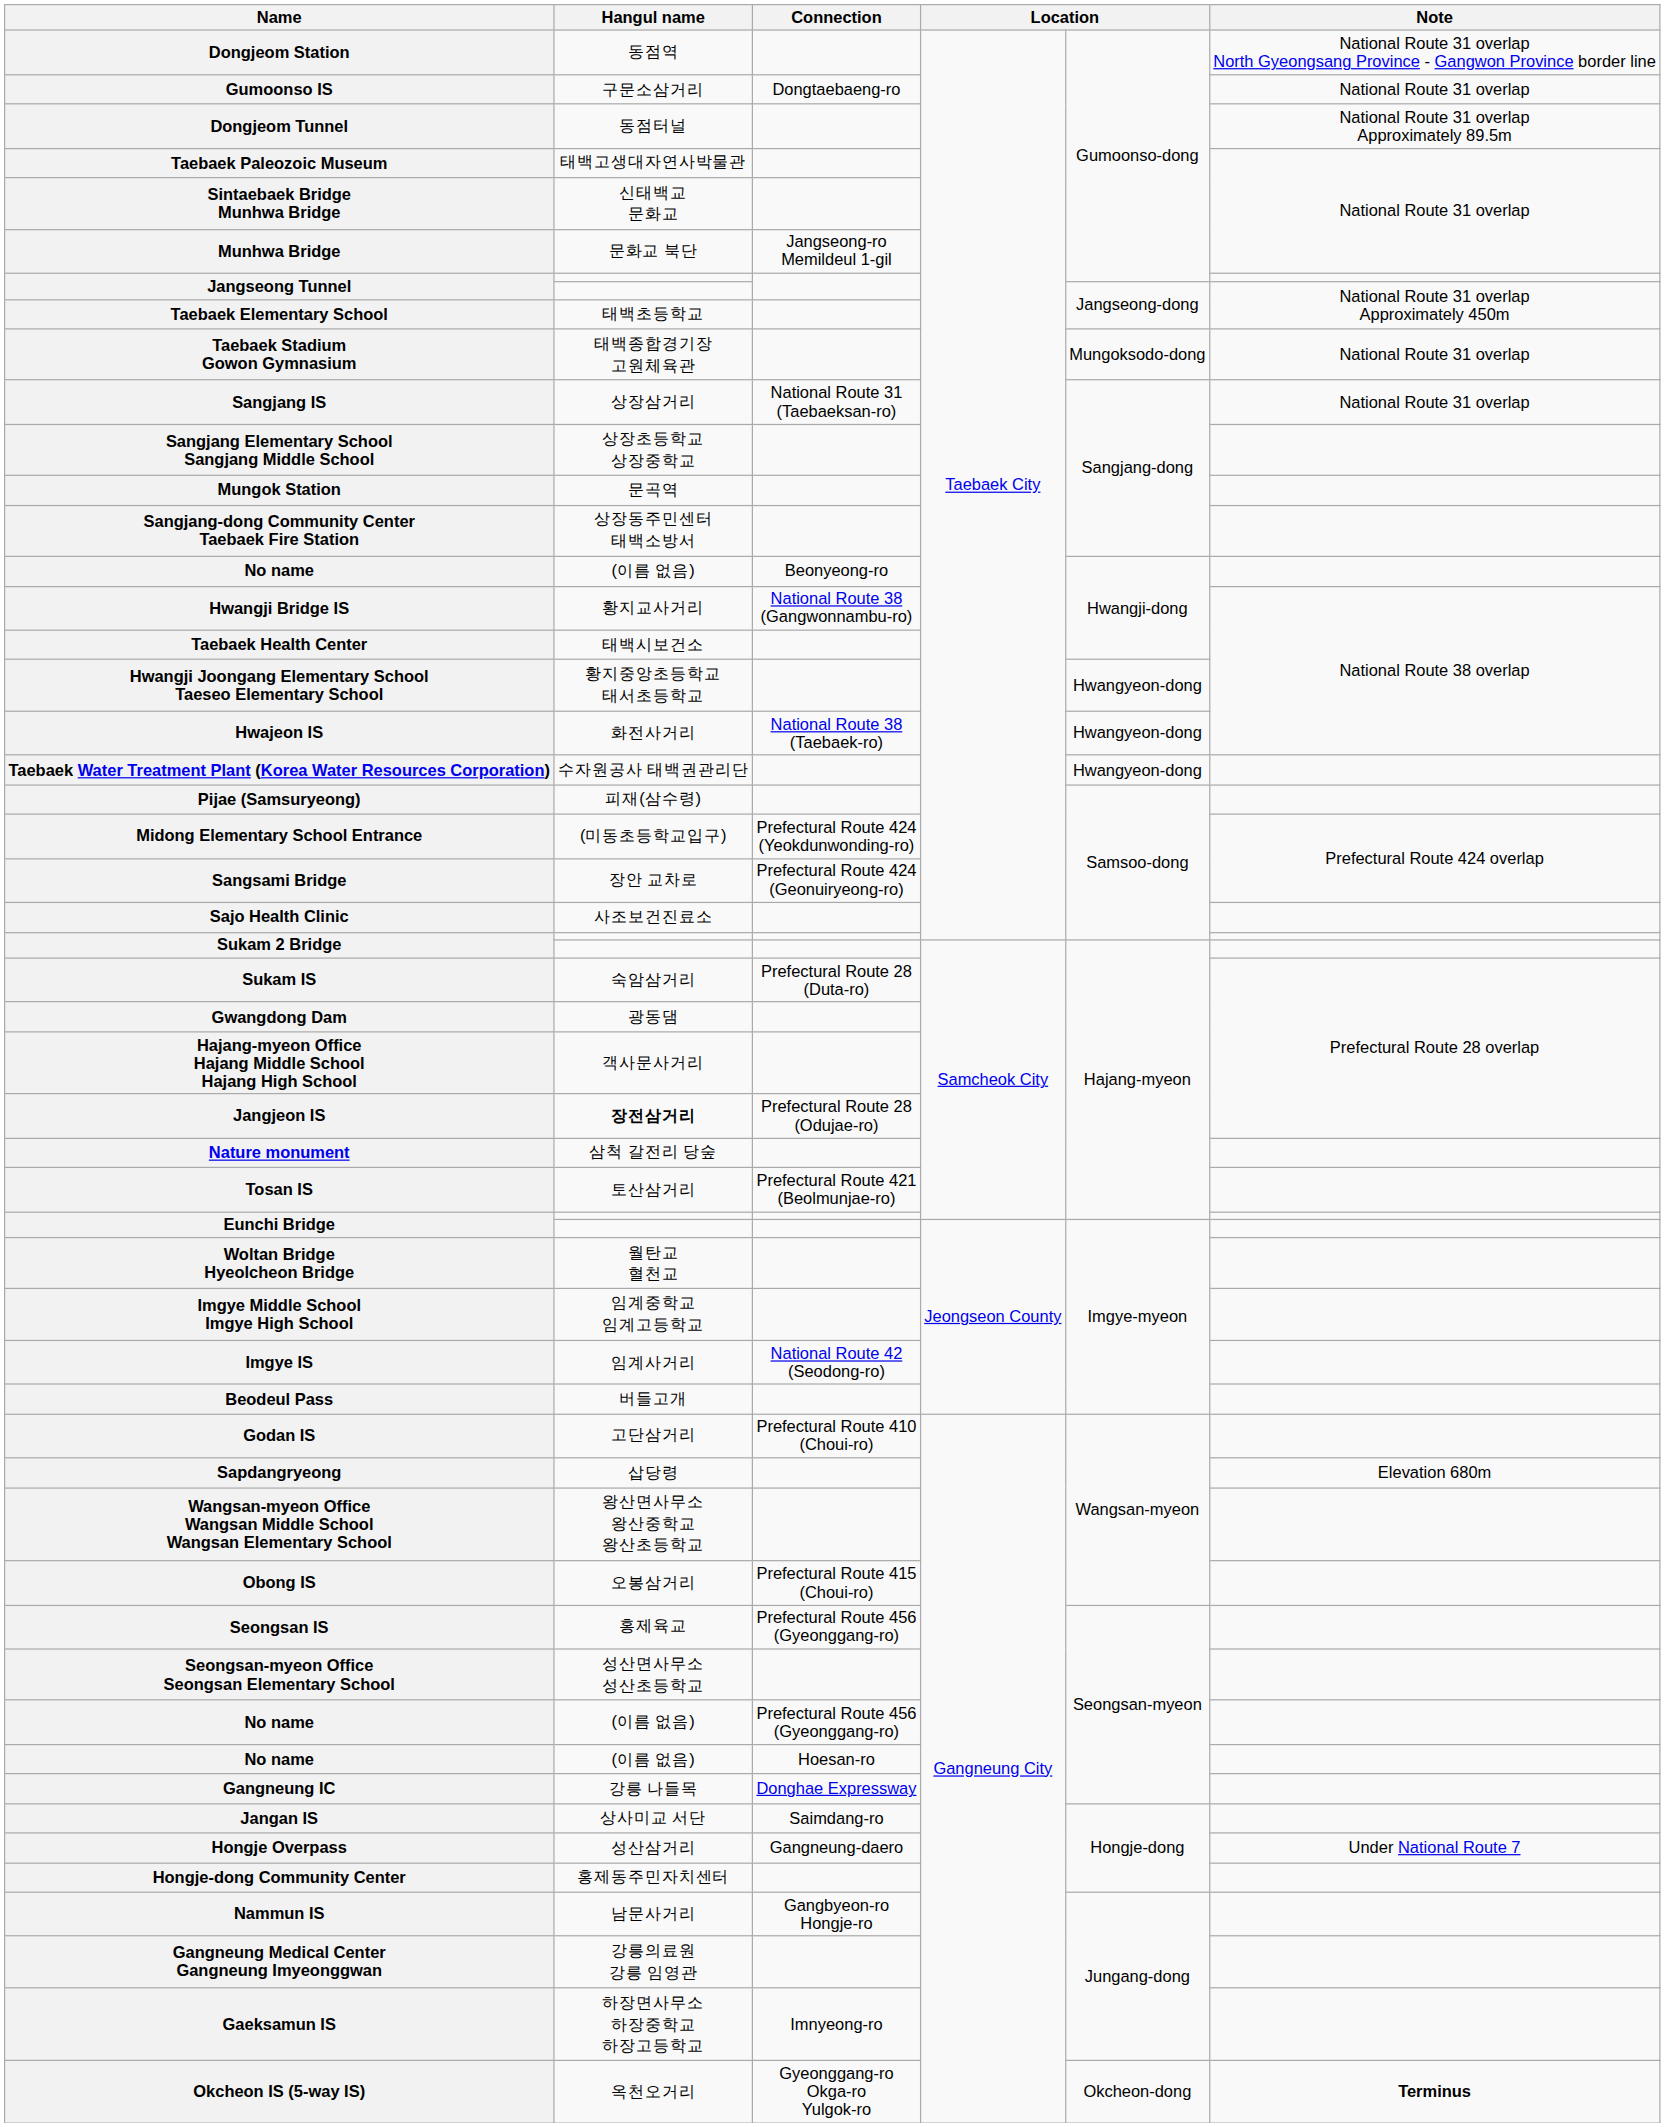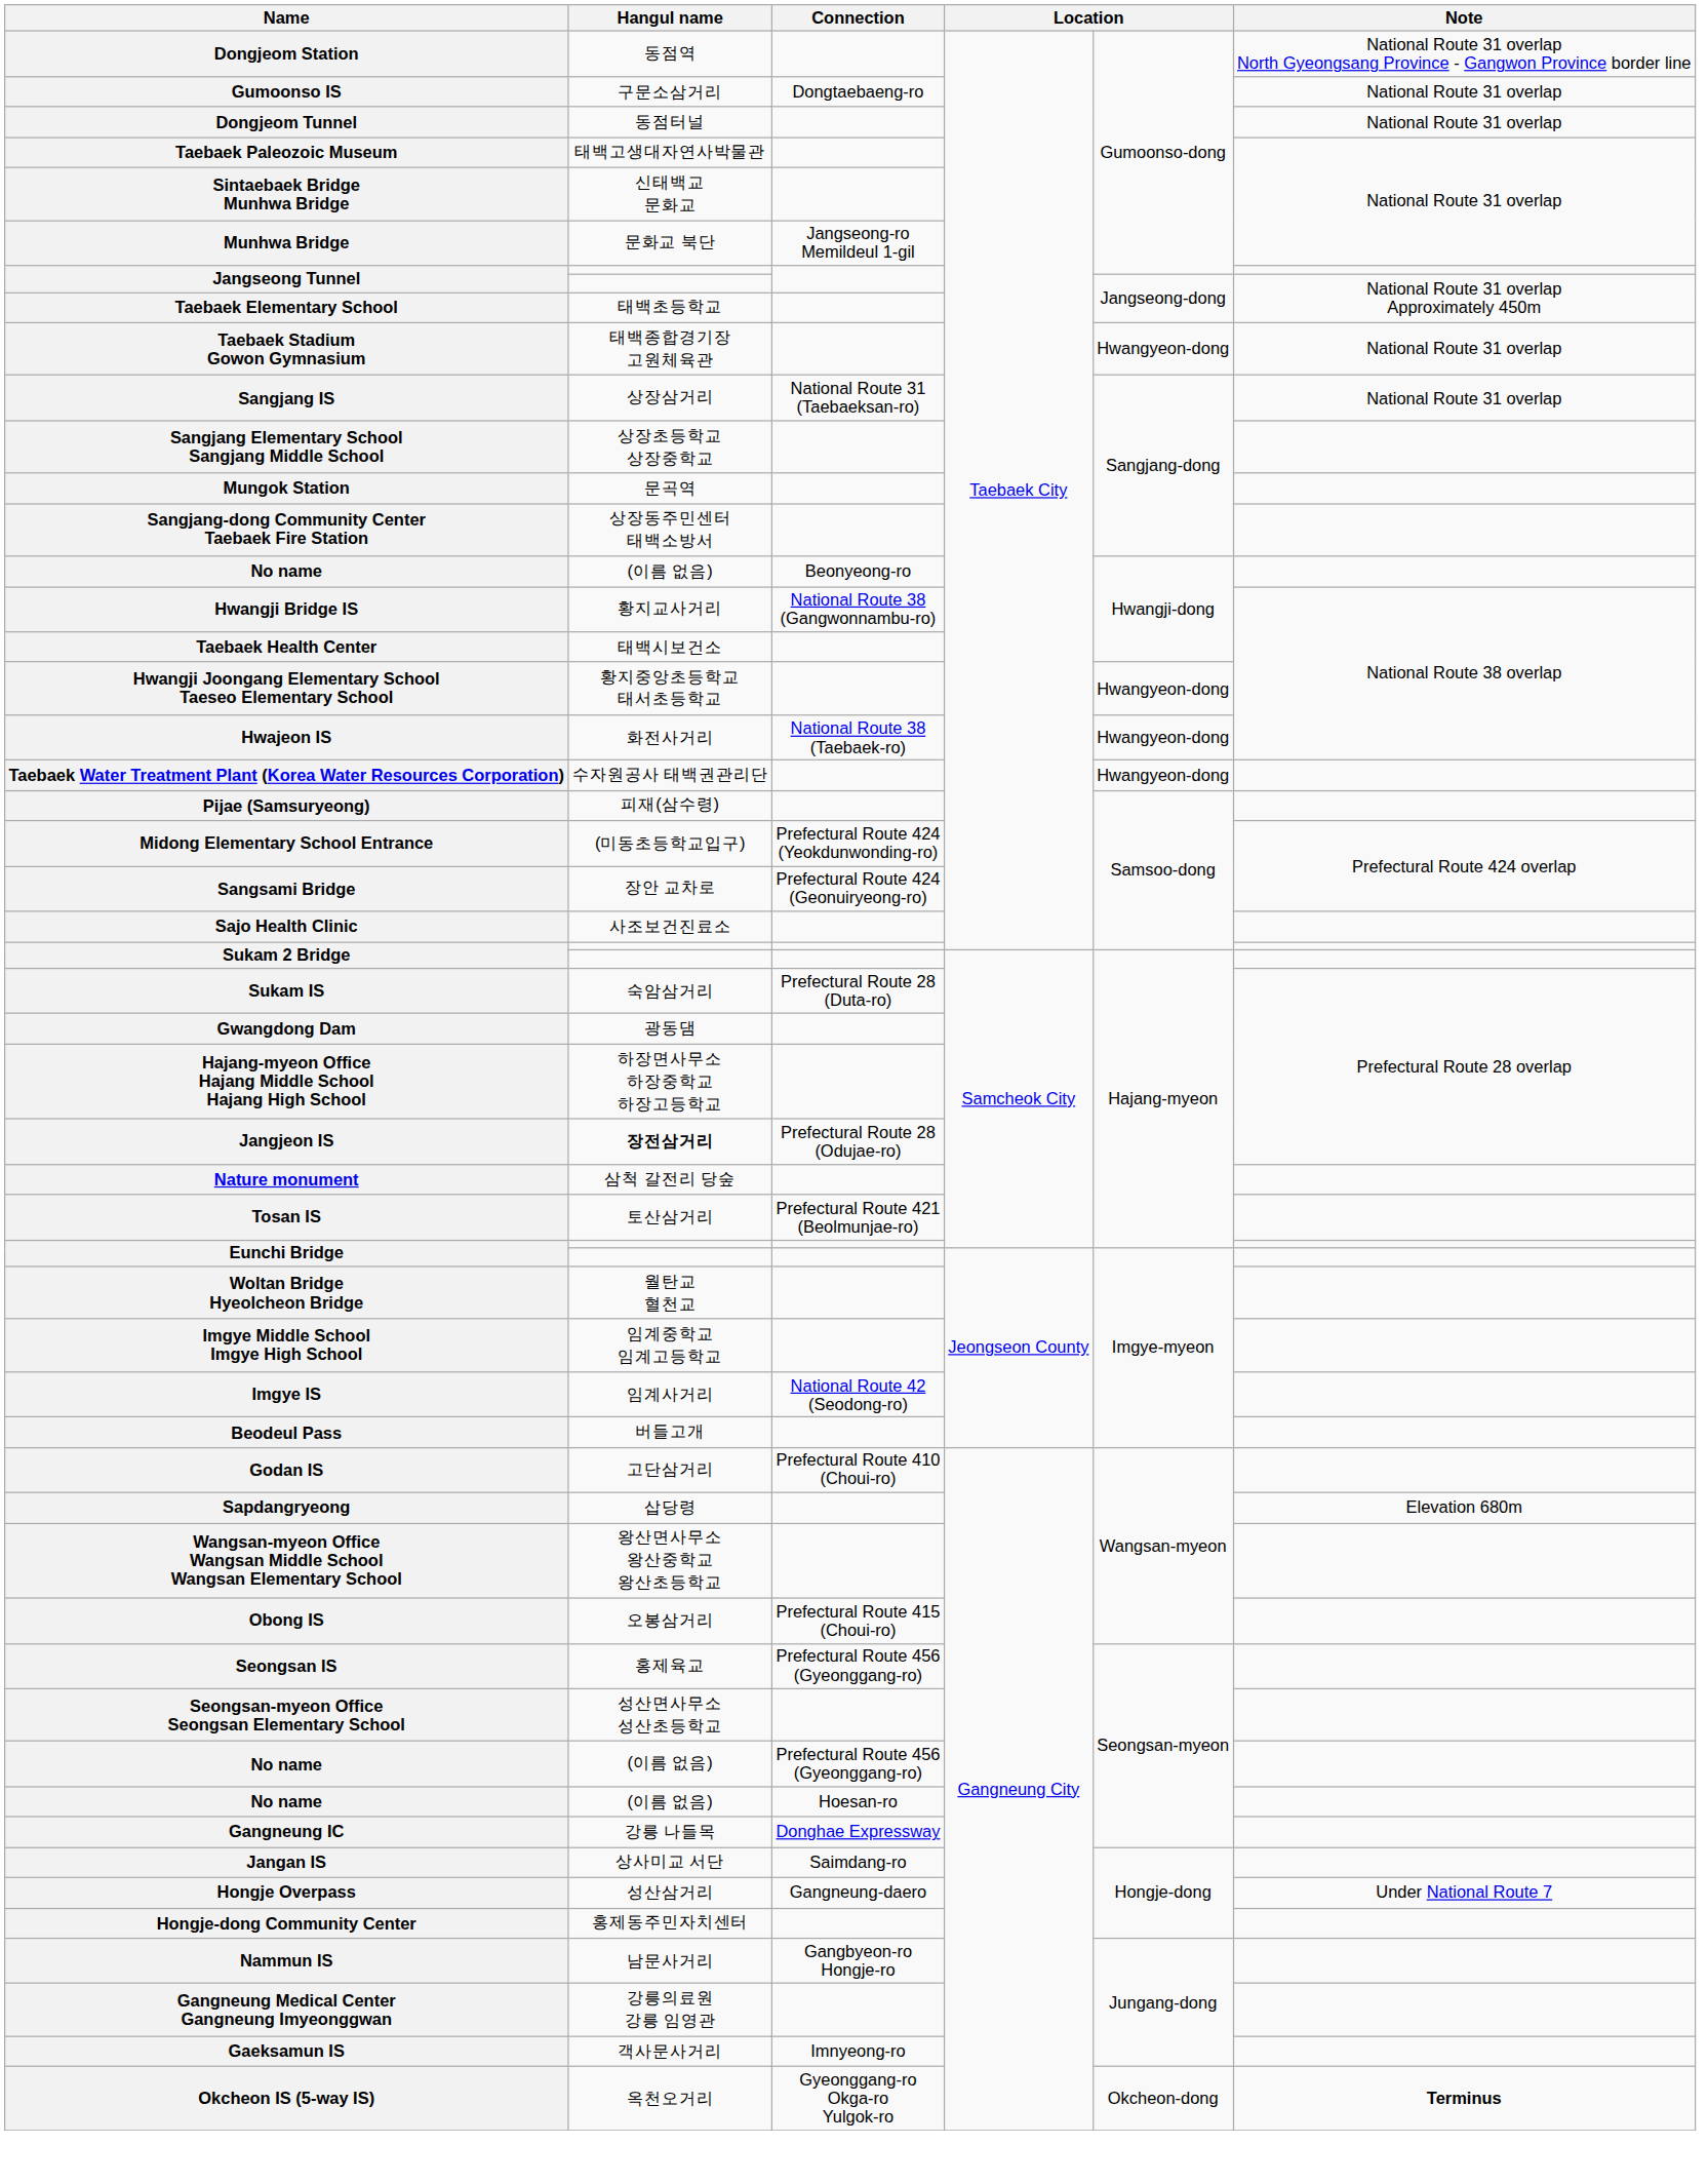 <table class="wikitable" style="font-size: 85%; text-align: center;">
 <tr>
 <th>Name</th>
 <th>Hangul name</th>
 <th>Connection</th>
 <th colspan="2">Location</th>
 <th>Note</th>
 </tr>
 <tr>
 <th>Dongjeom Station</th>
 <td>동점역</td>
 <td></td>
 <td rowspan=25><a href='#'>Taebaek City</a></td>
 <td rowspan=7>Gumoonso-dong</td>
 <td>National Route 31 overlap<br><a href='#'>North Gyeongsang Province</a> - <a href='#'>Gangwon Province</a> border line</td>
 </tr>
 <tr>
 <th>Gumoonso IS</th>
 <td>구문소삼거리</td>
 <td>Dongtaebaeng-ro</td>
 <td>National Route 31 overlap</td>
 </tr>
 <tr>
 <th>Dongjeom Tunnel</th>
 <td>동점터널</td>
 <td></td>
-<td>National Route 31 overlap<br>Approximately 89.5m</td>
+<td>National Route 31 overlap</td>
 </tr>
 <tr>
 <th>Taebaek Paleozoic Museum</th>
 <td>태백고생대자연사박물관</td>
 <td></td>
 <td rowspan=3>National Route 31 overlap</td>
 </tr>
 <tr>
 <th>Sintaebaek Bridge<br>Munhwa Bridge</th>
 <td>신태백교<br>문화교</td>
 <td></td>
 </tr>
 <tr>
 <th>Munhwa Bridge</th>
 <td>문화교 북단</td>
 <td>Jangseong-ro<br>Memildeul 1-gil</td>
 </tr>
 <tr>
 <th rowspan=2>Jangseong Tunnel</th>
 <td></td>
 <td rowspan=2></td>
 </tr>
 <tr>
 <td></td>
 <td rowspan=2>Jangseong-dong</td>
 <td rowspan=2>National Route 31 overlap<br>Approximately 450m</td>
 </tr>
 <tr>
 <th>Taebaek Elementary School</th>
 <td>태백초등학교</td>
 <td></td>
 </tr>
 <tr>
 <th>Taebaek Stadium<br>Gowon Gymnasium</th>
 <td>태백종합경기장<br>고원체육관</td>
 <td></td>
-<td>Mungoksodo-dong</td>
+<td>Hwangyeon-dong</td>
 <td>National Route 31 overlap</td>
 </tr>
 <tr>
 <th>Sangjang IS</th>
 <td>상장삼거리</td>
 <td National Route 31 (South Korea)>National Route 31<br>(Taebaeksan-ro)</td>
 <td rowspan=4>Sangjang-dong</td>
 <td>National Route 31 overlap</td>
 </tr>
 <tr>
 <th>Sangjang Elementary School<br>Sangjang Middle School</th>
 <td>상장초등학교<br>상장중학교</td>
 <td></td>
 <td></td>
 </tr>
 <tr>
 <th>Mungok Station</th>
 <td>문곡역</td>
 <td></td>
 <td></td>
 </tr>
 <tr>
 <th>Sangjang-dong Community Center<br>Taebaek Fire Station</th>
 <td>상장동주민센터<br>태백소방서</td>
 <td></td>
 <td></td>
 </tr>
 <tr>
 <th>No name</th>
 <td>(이름 없음)</td>
 <td>Beonyeong-ro</td>
 <td rowspan=3>Hwangji-dong</td>
 <td></td>
 </tr>
 <tr>
 <th>Hwangji Bridge IS</th>
 <td>황지교사거리</td>
 <td><a href='#'>National Route 38</a><br>(Gangwonnambu-ro)</td>
 <td rowspan=4>National Route 38 overlap</td>
 </tr>
 <tr>
 <th>Taebaek Health Center</th>
 <td>태백시보건소</td>
 <td></td>
 </tr>
 <tr>
 <th>Hwangji Joongang Elementary School<br>Taeseo Elementary School</th>
 <td>황지중앙초등학교<br>태서초등학교</td>
 <td></td>
 <td>Hwangyeon-dong</td>
 </tr>
 <tr>
 <th>Hwajeon IS</th>
 <td>화전사거리</td>
 <td><a href='#'>National Route 38</a><br>(Taebaek-ro)</td>
 <td>Hwangyeon-dong</td>
 </tr>
 <tr>
 <th>Taebaek <a href='#'>Water Treatment Plant</a> (<a href='#'>Korea Water Resources Corporation</a>)</th>
 <td>수자원공사 태백권관리단</td>
 <td></td>
 <td>Hwangyeon-dong</td>
 <td></td>
 </tr>
 <tr>
 <th>Pijae (Samsuryeong)</th>
 <td>피재(삼수령)</td>
 <td></td>
 <td rowspan=5>Samsoo-dong</td>
 <td></td>
 </tr>
 <tr>
 <th>Midong Elementary School Entrance</th>
 <td>(미동초등학교입구)</td>
 <td>Prefectural Route 424<br>(Yeokdunwonding-ro)</td>
 <td rowspan=2>Prefectural Route 424 overlap</td>
 </tr>
 <tr>
 <th>Sangsami Bridge</th>
 <td>장안 교차로</td>
 <td>Prefectural Route 424<br>(Geonuiryeong-ro)</td>
 </tr>
 <tr>
 <th>Sajo Health Clinic</th>
 <td>사조보건진료소</td>
 <td></td>
 <td></td>
 </tr>
 <tr>
 <th rowspan=2>Sukam 2 Bridge</th>
 <td></td>
 <td></td>
 </tr>
 <tr>
 <td></td>
 <td></td>
 <td rowspan=8><a href='#'>Samcheok City</a></td>
 <td rowspan=8>Hajang-myeon</td>
 <td></td>
 </tr>
 <tr>
 <th>Sukam IS</th>
 <td>숙암삼거리</td>
 <td>Prefectural Route 28<br>(Duta-ro)</td>
 <td rowspan=4>Prefectural Route 28 overlap</td>
 </tr>
 <tr>
 <th>Gwangdong Dam</th>
 <td>광동댐</td>
 <td></td>
 </tr>
 <tr>
 <th>Hajang-myeon Office<br>Hajang Middle School<br>Hajang High School</th>
-<td>객사문사거리</td>
+<td>하장면사무소<br>하장중학교<br>하장고등학교</td>
 <td></td>
 </tr>
 <tr>
 <th>Jangjeon IS</th>
 <td><strong>장전삼거리</strong></td>
 <td>Prefectural Route 28<br>(Odujae-ro)</td>
 </tr>
 <tr>
 <th><a href='#'>Nature monument</a></th>
 <td>삼척 갈전리 당숲</td>
 <td></td>
 <td></td>
 </tr>
 <tr>
 <th>Tosan IS</th>
 <td>토산삼거리</td>
 <td>Prefectural Route 421<br>(Beolmunjae-ro)</td>
 <td></td>
 </tr>
 <tr>
 <th rowspan=2>Eunchi Bridge</th>
 <td></td>
 <td></td>
 </tr>
 <tr>
 <td></td>
 <td></td>
 <td rowspan=5><a href='#'>Jeongseon County</a></td>
 <td rowspan=5>Imgye-myeon</td>
 <td></td>
 </tr>
 <tr>
 <th>Woltan Bridge<br>Hyeolcheon Bridge</th>
 <td>월탄교<br>혈천교</td>
 <td></td>
 <td></td>
 </tr>
 <tr>
 <th>Imgye Middle School<br>Imgye High School</th>
 <td>임계중학교<br>임계고등학교</td>
 <td></td>
 <td></td>
 </tr>
 <tr>
 <th>Imgye IS</th>
 <td>임계사거리</td>
 <td><a href='#'>National Route 42</a><br>(Seodong-ro)</td>
 <td></td>
 </tr>
 <tr>
 <th>Beodeul Pass</th>
 <td>버들고개</td>
 <td></td>
 <td></td>
 </tr>
 <tr>
 <th>Godan IS</th>
 <td>고단삼거리</td>
 <td>Prefectural Route 410<br>(Choui-ro)</td>
 <td rowspan=16><a href='#'>Gangneung City</a></td>
 <td rowspan=4>Wangsan-myeon</td>
 <td></td>
 </tr>
 <tr>
 <th>Sapdangryeong</th>
 <td>삽당령</td>
 <td></td>
 <td>Elevation 680m</td>
 </tr>
 <tr>
 <th>Wangsan-myeon Office<br>Wangsan Middle School<br>Wangsan Elementary School</th>
 <td>왕산면사무소<br>왕산중학교<br>왕산초등학교</td>
 <td></td>
 <td></td>
 </tr>
 <tr>
 <th>Obong IS</th>
 <td>오봉삼거리</td>
 <td>Prefectural Route 415<br>(Choui-ro)</td>
 <td></td>
 </tr>
 <tr>
 <th>Seongsan IS</th>
 <td>홍제육교</td>
 <td>Prefectural Route 456<br>(Gyeonggang-ro)</td>
 <td rowspan=5>Seongsan-myeon</td>
 <td></td>
 </tr>
 <tr>
 <th>Seongsan-myeon Office<br>Seongsan Elementary School</th>
 <td>성산면사무소<br>성산초등학교</td>
 <td></td>
 <td></td>
 </tr>
 <tr>
 <th>No name</th>
 <td>(이름 없음)</td>
 <td>Prefectural Route 456<br>(Gyeonggang-ro)</td>
 <td></td>
 </tr>
 <tr>
 <th>No name</th>
 <td>(이름 없음)</td>
 <td>Hoesan-ro</td>
 <td></td>
 </tr>
 <tr>
 <th>Gangneung IC</th>
 <td>강릉 나들목</td>
 <td><a href='#'>Donghae Expressway</a></td>
 <td></td>
 </tr>
 <tr>
 <th>Jangan IS</th>
 <td>상사미교 서단</td>
 <td>Saimdang-ro</td>
 <td rowspan=3>Hongje-dong</td>
 <td></td>
 </tr>
 <tr>
 <th>Hongje Overpass</th>
 <td>성산삼거리</td>
 <td>Gangneung-daero</td>
 <td>Under <a href='#'>National Route 7</a></td>
 </tr>
 <tr>
 <th>Hongje-dong Community Center</th>
 <td>홍제동주민자치센터</td>
 <td></td>
 <td></td>
 </tr>
 <tr>
 <th>Nammun IS</th>
 <td>남문사거리</td>
 <td>Gangbyeon-ro<br>Hongje-ro</td>
 <td rowspan=3>Jungang-dong</td>
 <td></td>
 </tr>
 <tr>
 <th>Gangneung Medical Center<br>Gangneung Imyeonggwan</th>
 <td>강릉의료원<br>강릉 임영관</td>
 <td></td>
 <td></td>
 </tr>
 <tr>
 <th>Gaeksamun IS</th>
-<td>하장면사무소<br>하장중학교<br>하장고등학교</td>
+<td>객사문사거리</td>
 <td>Imnyeong-ro</td>
 <td></td>
 </tr>
 <tr>
 <th>Okcheon IS (5-way IS)</th>
 <td>옥천오거리</td>
 <td>Gyeonggang-ro<br>Okga-ro<br>Yulgok-ro</td>
 <td>Okcheon-dong</td>
 <td><strong>Terminus</strong></td>
 </tr>
 <tr>
 </tr>
 </table>
